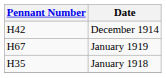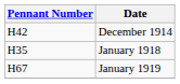 <table class="wikitable" style="text-align:left">
 <tr>
 <th><a href='#'>Pennant Number</a></th>
 <th>Date</th>
 </tr>
 <tr>
 <td>H42</td>
 <td>December 1914</td>
 </tr>
 <tr>
+<td>H35</td>
+<td>January 1918</td>
+</tr>
+<tr>
 <td>H67</td>
 <td>January 1919</td>
 </tr>
 <tr>
-<td>H35</td>
-<td>January 1918</td>
-</tr>
-<tr>
 </tr>
 </table>
